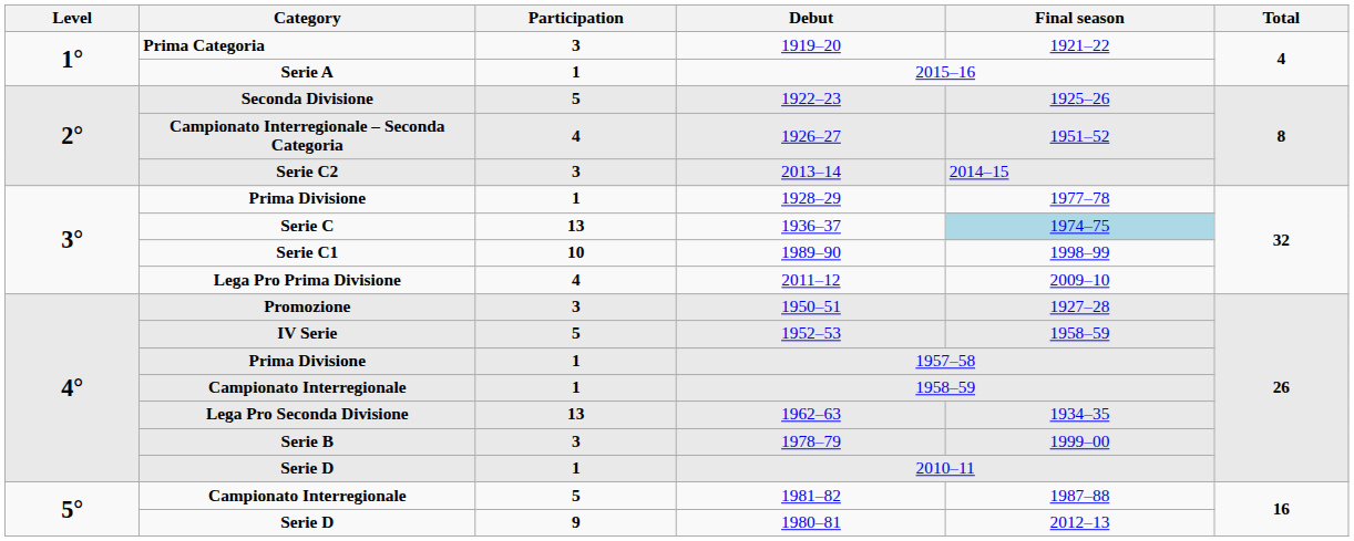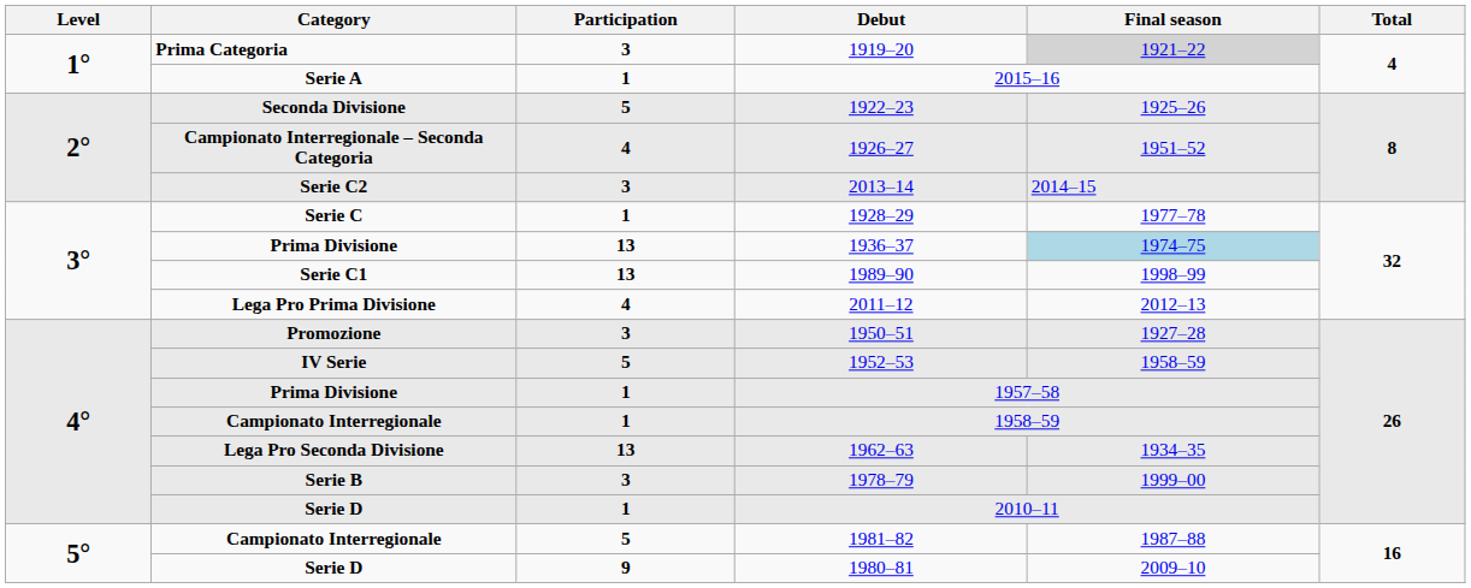 <table class="wikitable center" width=100%>
 <tr>
 <th width="10%">Level</th>
 <th width="25%">Category</th>
 <th width="15%">Participation</th>
 <th width="20%">Debut</th>
 <th width="20%">Final season</th>
 <th width="10%">Total</th>
 </tr>
 <tr>
 <td align="center" rowspan="2"><big><big><strong>1°</strong></big></big></td>
 <td><strong>Prima Categoria</strong></td>
 <td align="center"><strong>3</strong></td>
 <td align="center"><a href='#'>1919–20</a></td>
-<td align="center"><a href='#'>1921–22</a></td>
+<td align="center" style="background: lightgrey;"><a href='#'>1921–22</a></td>
 <td align="center" rowspan="2"><strong>4</strong></td>
 </tr>
 <tr>
 <td align="center"><strong>Serie A</strong></td>
 <td align="center"><strong>1</strong></td>
 <td align="center" colspan=2><a href='#'>2015–16</a></td>
 </tr>
 <tr bgcolor="#E9E9E9">
 <td align="center" rowspan="3"><big><big><strong>2°</strong></big></big></td>
 <td align="center"><strong>Seconda Divisione</strong></td>
 <td align="center"><strong>5</strong></td>
 <td align="center"><a href='#'>1922–23</a></td>
 <td align="center"><a href='#'>1925–26</a></td>
 <td align="center" rowspan="3"><strong>8</strong></td>
 </tr>
 <tr bgcolor="#E9E9E9">
 <td align="center"><strong>Campionato Interregionale – Seconda Categoria</strong></td>
 <td align="center"><strong>4</strong></td>
 <td align="center"><a href='#'>1926–27</a></td>
 <td align="center"><a href='#'>1951–52</a></td>
 </tr>
 <tr bgcolor="#E9E9E9">
 <td align="center"><strong>Serie C2</strong></td>
 <td align="center"><strong>3</strong></td>
 <td align="center"><a href='#'>2013–14</a></td>
 <td><a href='#'>2014–15</a></td>
 </tr>
 <tr>
 <td align="center" rowspan="4"><big><big><strong>3°</strong></big></big></td>
-<td align="center"><strong>Prima Divisione</strong></td>
+<td align="center"><strong>Serie C</strong></td>
 <td align="center"><strong>1</strong></td>
 <td align="center"><a href='#'>1928–29</a></td>
 <td align="center"><a href='#'>1977–78</a></td>
 <td align="center" rowspan="4"><strong>32</strong></td>
 </tr>
 <tr>
-<td align="center"><strong>Serie C</strong></td>
+<td align="center"><strong>Prima Divisione</strong></td>
 <td align="center"><strong>13</strong></td>
 <td align="center"><a href='#'>1936–37</a></td>
 <td align="center" style="background: lightblue;"><a href='#'>1974–75</a></td>
 </tr>
 <tr>
 <td align="center"><strong>Serie C1</strong></td>
-<td align="center"><strong>10</strong></td>
+<td align="center"><strong>13</strong></td>
 <td align="center"><a href='#'>1989–90</a></td>
 <td align="center"><a href='#'>1998–99</a></td>
 </tr>
 <tr>
 <td align="center"><strong>Lega Pro Prima Divisione</strong></td>
 <td align="center"><strong>4</strong></td>
 <td align="center"><a href='#'>2011–12</a></td>
-<td align="center"><a href='#'>2009–10</a></td>
+<td align="center"><a href='#'>2012–13</a></td>
 </tr>
 <tr bgcolor="#E9E9E9">
 <td align="center" rowspan="7"><big><big><strong>4°</strong></big></big></td>
 <td align="center"><strong>Promozione</strong></td>
 <td align="center"><strong>3</strong></td>
 <td align="center"><a href='#'>1950–51</a></td>
 <td align="center"><a href='#'>1927–28</a></td>
 <td align="center" rowspan="7"><strong>26</strong></td>
 </tr>
 <tr bgcolor="#E9E9E9">
 <td align="center"><strong>IV Serie</strong></td>
 <td align="center"><strong>5</strong></td>
 <td align="center"><a href='#'>1952–53</a></td>
 <td align="center"><a href='#'>1958–59</a></td>
 </tr>
 <tr bgcolor="#E9E9E9">
 <td align="center"><strong>Prima Divisione</strong></td>
 <td align="center"><strong>1</strong></td>
 <td align="center" colspan=2><a href='#'>1957–58</a></td>
 </tr>
 <tr bgcolor="#E9E9E9">
 <td align="center"><strong>Campionato Interregionale</strong></td>
 <td align="center"><strong>1</strong></td>
 <td align="center" colspan=2><a href='#'>1958–59</a></td>
 </tr>
 <tr bgcolor="#E9E9E9">
 <td align="center"><strong>Lega Pro Seconda Divisione</strong></td>
 <td align="center"><strong>13</strong></td>
 <td align="center"><a href='#'>1962–63</a></td>
 <td align="center"><a href='#'>1934–35</a></td>
 </tr>
 <tr bgcolor="#E9E9E9">
 <td align="center"><strong>Serie B</strong></td>
 <td align="center"><strong>3</strong></td>
 <td align="center"><a href='#'>1978–79</a></td>
 <td align="center"><a href='#'>1999–00</a></td>
 </tr>
 <tr bgcolor="#E9E9E9">
 <td align="center"><strong>Serie D</strong></td>
 <td align="center"><strong>1</strong></td>
 <td align="center" colspan=2><a href='#'>2010–11</a></td>
 </tr>
 <tr>
 <td align="center" rowspan="2"><big><big><strong>5°</strong></big></big></td>
 <td align="center"><strong>Campionato Interregionale</strong></td>
 <td align="center"><strong>5</strong></td>
 <td align="center"><a href='#'>1981–82</a></td>
 <td align="center"><a href='#'>1987–88</a></td>
 <td align="center" rowspan="2"><strong>16</strong></td>
 </tr>
 <tr>
 <td align="center"><strong>Serie D</strong></td>
 <td align="center"><strong>9</strong></td>
 <td align="center"><a href='#'>1980–81</a></td>
-<td align="center"><a href='#'>2012–13</a></td>
+<td align="center"><a href='#'>2009–10</a></td>
 </tr>
 </table>
